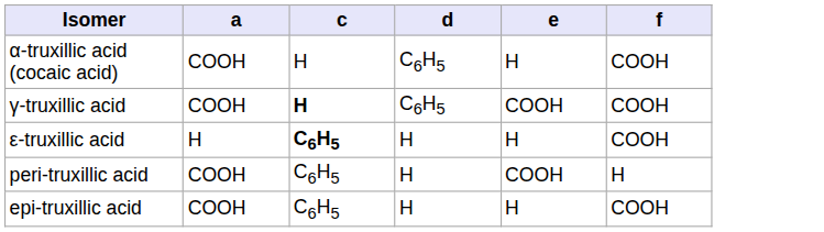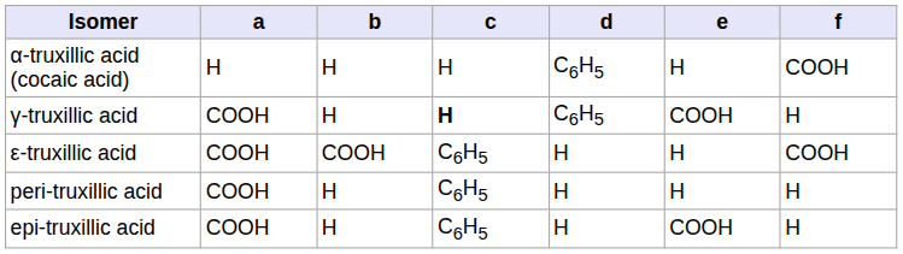 <table border="0" style="background:#ffffff" align="top" class="sortable wikitable">
 <tr>
 <th width="140 px" style="background:Lavender; color:Black">Isomer</th>
 <th width="80 px" style="background:Lavender; color:Black">a</th>
+<th width="80 px" style="background:Lavender; color:Black">b</th>
 <th width="80 px" style="background:Lavender; color:Black">c</th>
 <th width="80 px" style="background:Lavender; color:Black">d</th>
 <th width="80 px" style="background:Lavender; color:Black">e</th>
 <th width="80 px" style="background:Lavender; color:Black">f</th>
 </tr>
 <tr>
 <td>α-truxillic acid<br>(cocaic acid)</td>
-<td>COOH</td>
+<td>H</td>
+<td>H</td>
 <td>H</td>
 <td>C<sub>6</sub>H<sub>5</sub></td>
 <td>H</td>
 <td>COOH</td>
 </tr>
 <tr>
 <td>γ-truxillic acid</td>
 <td>COOH</td>
+<td>H</td>
 <td><strong>H</strong></td>
 <td>C<sub>6</sub>H<sub>5</sub></td>
 <td>COOH</td>
-<td>COOH</td>
+<td>H</td>
 </tr>
 <tr>
 <td>ε-truxillic acid</td>
-<td>H</td>
-<td><strong>C<sub>6</sub>H<sub>5</sub></strong></td>
+<td>COOH</td>
+<td>COOH</td>
+<td>C<sub>6</sub>H<sub>5</sub></td>
 <td>H</td>
 <td>H</td>
 <td>COOH</td>
 </tr>
 <tr>
 <td>peri-truxillic acid</td>
 <td>COOH</td>
+<td>H</td>
+<td>C<sub>6</sub>H<sub>5</sub></td>
+<td>H</td>
+<td>H</td>
+<td>H</td>
+</tr>
+<tr>
+<td>epi-truxillic acid</td>
+<td>COOH</td>
+<td>H</td>
 <td>C<sub>6</sub>H<sub>5</sub></td>
 <td>H</td>
 <td>COOH</td>
 <td>H</td>
 </tr>
-<tr>
-<td>epi-truxillic acid</td>
-<td>COOH</td>
-<td>C<sub>6</sub>H<sub>5</sub></td>
-<td>H</td>
-<td>H</td>
-<td>COOH</td>
-</tr>
 </table>
